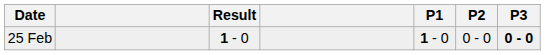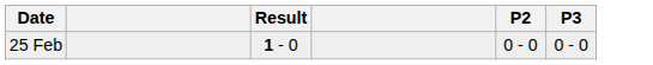 <table class="wikitable">
 <tr>
 <th width=50px>Date</th>
 <th width=165px></th>
 <th width=50px>Result</th>
 <th width=165px></th>
-<th width=40px>P1</th>
 <th width=40px>P2</th>
 <th width=40px>P3</th>
 </tr>
 <tr bgcolor="#EFEFEF">
 <td>25 Feb</td>
 <td></td>
 <td align="center"><strong>1</strong> - 0</td>
 <td></td>
-<td align="center"><strong>1</strong> - 0</td>
 <td align="center">0 - 0</td>
-<td align="center"><strong>0 - 0</strong></td>
+<td align="center">0 - 0</td>
 </tr>
 </table>
